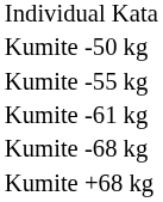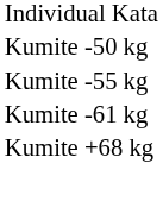 <table>
 <tr>
 <td>Individual Kata<br></td>
 <td></td>
 <td></td>
 <td></td>
 </tr>
 <tr>
 <td>Kumite -50 kg<br></td>
 <td></td>
 <td></td>
 <td></td>
 </tr>
 <tr>
 <td>Kumite -55 kg<br></td>
 <td></td>
 <td></td>
 <td></td>
 </tr>
 <tr>
 <td>Kumite -61 kg<br></td>
 <td></td>
 <td></td>
 <td></td>
 </tr>
 <tr>
-<td>Kumite -68 kg<br></td>
-<td></td>
-<td></td>
-<td></td>
-</tr>
-<tr>
 <td>Kumite +68 kg<br></td>
 <td></td>
 <td></td>
 <td></td>
 </tr>
 </table>
